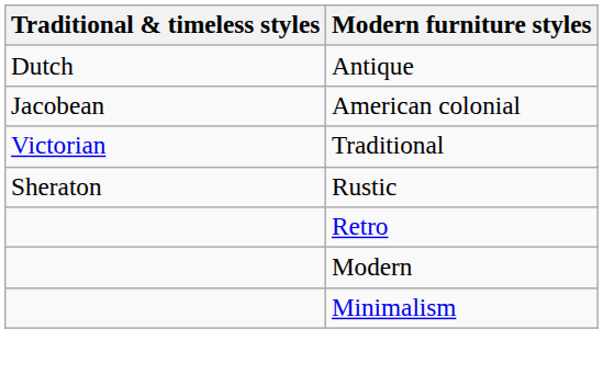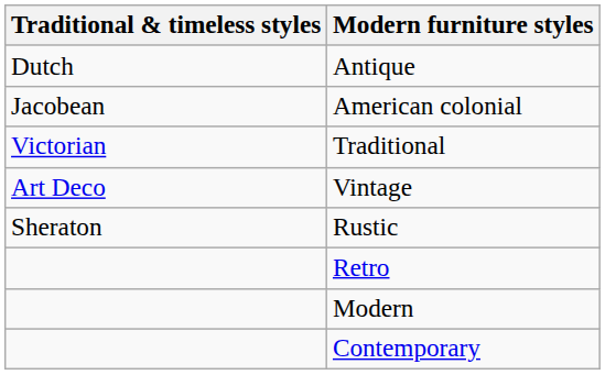 <table class="wikitable">
 <tr>
 <th>Traditional & timeless styles</th>
 <th>Modern furniture styles</th>
 </tr>
 <tr>
 <td>Dutch</td>
 <td>Antique</td>
 </tr>
 <tr>
 <td>Jacobean</td>
 <td>American colonial</td>
 </tr>
 <tr>
 <td><a href='#'>Victorian</a></td>
 <td>Traditional</td>
 </tr>
 <tr>
+<td><a href='#'>Art Deco</a></td>
+<td>Vintage</td>
+</tr>
+<tr>
 <td>Sheraton</td>
 <td>Rustic</td>
 </tr>
 <tr>
 <td></td>
 <td><a href='#'>Retro</a></td>
 </tr>
 <tr>
 <td></td>
 <td>Modern</td>
 </tr>
 <tr>
 <td></td>
-<td><a href='#'>Minimalism</a></td>
+<td><a href='#'>Contemporary</a></td>
 </tr>
 </table>
